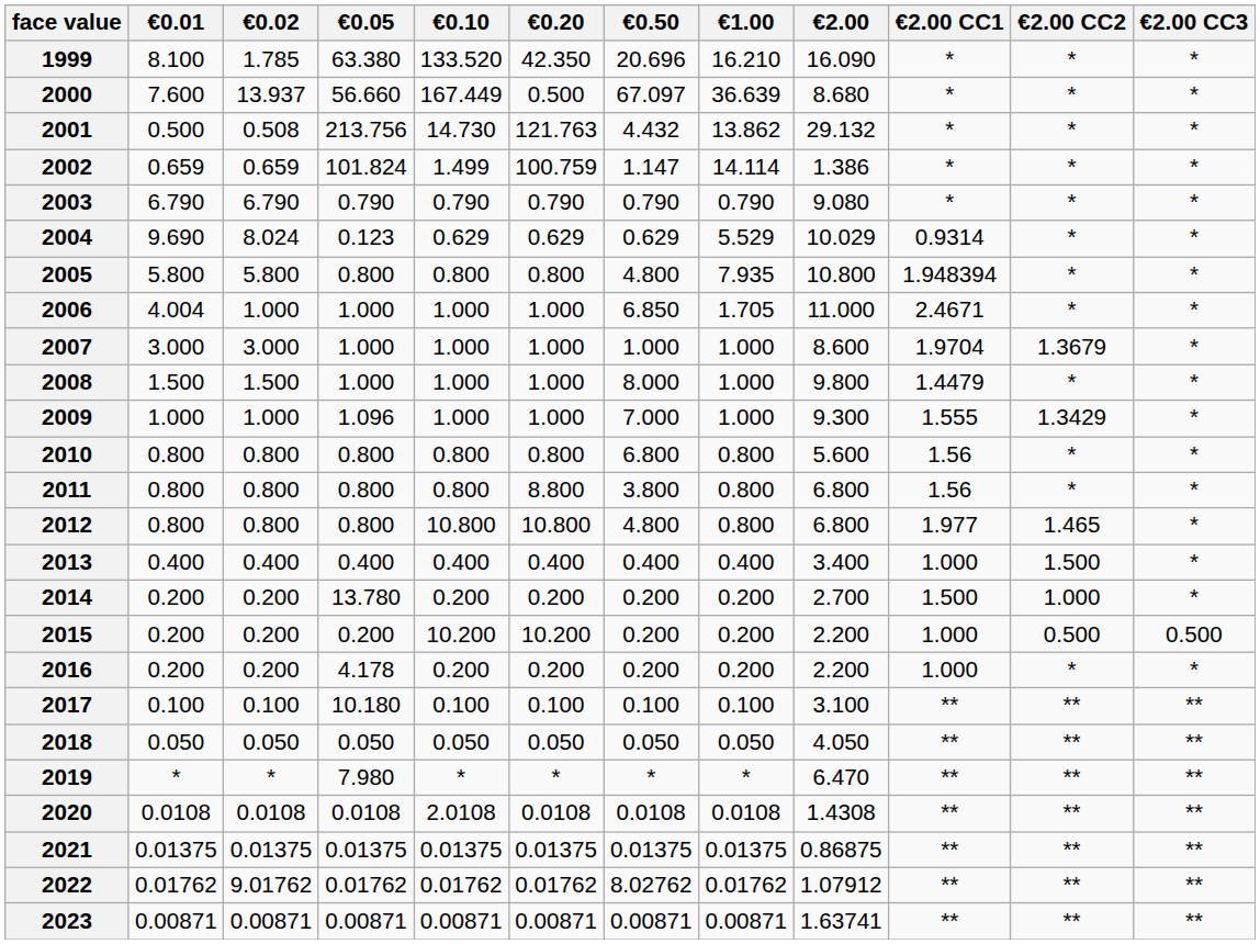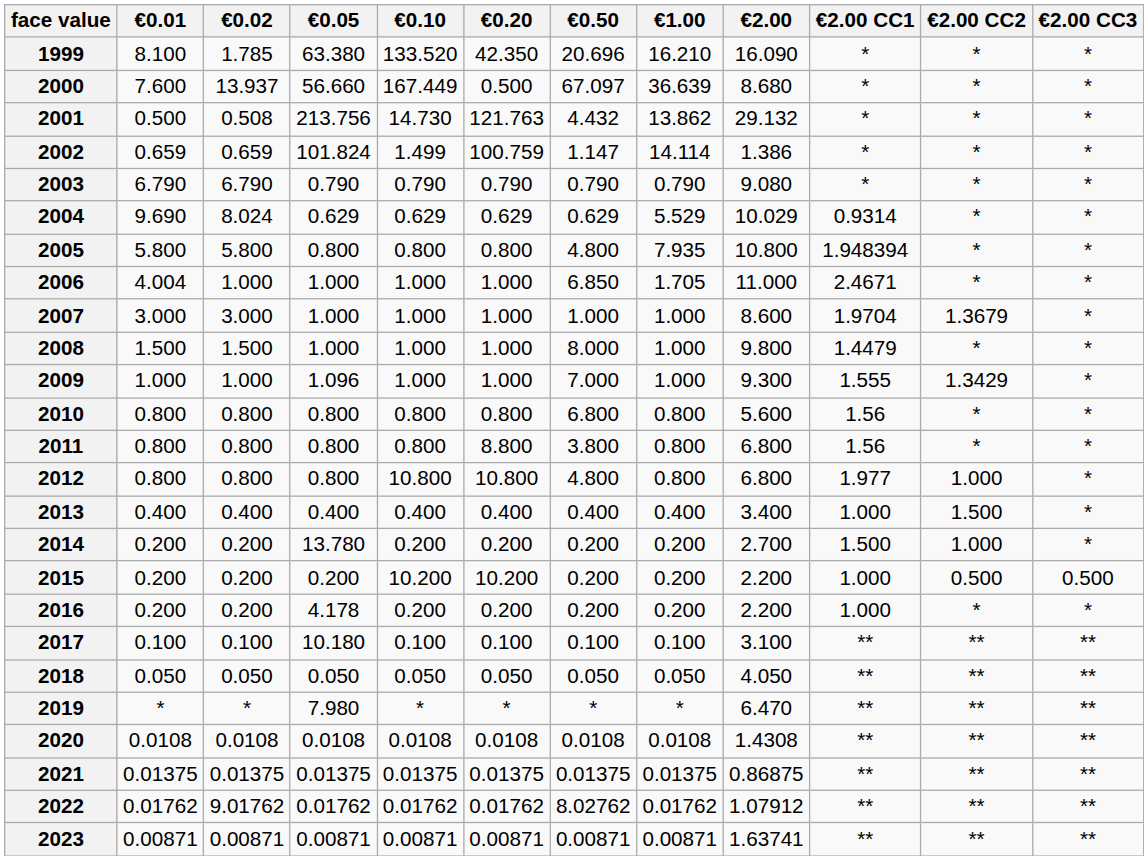 <table class="wikitable" style="width: 100%; text-align: center;">
 <tr>
 <th>face value</th>
 <th>€0.01</th>
 <th>€0.02</th>
 <th>€0.05</th>
 <th>€0.10</th>
 <th>€0.20</th>
 <th>€0.50</th>
 <th>€1.00</th>
 <th>€2.00</th>
 <th>€2.00 CC1</th>
 <th>€2.00 CC2</th>
 <th>€2.00 CC3</th>
 </tr>
 <tr>
 <th>1999</th>
 <td>8.100</td>
 <td>1.785</td>
 <td>63.380</td>
 <td>133.520</td>
 <td>42.350</td>
 <td>20.696</td>
 <td>16.210</td>
 <td>16.090</td>
 <td>*</td>
 <td>*</td>
 <td>*</td>
 </tr>
 <tr>
 <th>2000</th>
 <td>7.600</td>
 <td>13.937</td>
 <td>56.660</td>
 <td>167.449</td>
 <td>0.500</td>
 <td>67.097</td>
 <td>36.639</td>
 <td>8.680</td>
 <td>*</td>
 <td>*</td>
 <td>*</td>
 </tr>
 <tr>
 <th>2001</th>
 <td>0.500</td>
 <td>0.508</td>
 <td>213.756</td>
 <td>14.730</td>
 <td>121.763</td>
 <td>4.432</td>
 <td>13.862</td>
 <td>29.132</td>
 <td>*</td>
 <td>*</td>
 <td>*</td>
 </tr>
 <tr>
 <th>2002</th>
 <td>0.659</td>
 <td>0.659</td>
 <td>101.824</td>
 <td>1.499</td>
 <td>100.759</td>
 <td>1.147</td>
 <td>14.114</td>
 <td>1.386</td>
 <td>*</td>
 <td>*</td>
 <td>*</td>
 </tr>
 <tr>
 <th>2003</th>
 <td>6.790</td>
 <td>6.790</td>
 <td>0.790</td>
 <td>0.790</td>
 <td>0.790</td>
 <td>0.790</td>
 <td>0.790</td>
 <td>9.080</td>
 <td>*</td>
 <td>*</td>
 <td>*</td>
 </tr>
 <tr>
 <th>2004</th>
 <td>9.690</td>
 <td>8.024</td>
-<td>0.123</td>
+<td>0.629</td>
 <td>0.629</td>
 <td>0.629</td>
 <td>0.629</td>
 <td>5.529</td>
 <td>10.029</td>
 <td>0.9314</td>
 <td>*</td>
 <td>*</td>
 </tr>
 <tr>
 <th>2005</th>
 <td>5.800</td>
 <td>5.800</td>
 <td>0.800</td>
 <td>0.800</td>
 <td>0.800</td>
 <td>4.800</td>
 <td>7.935</td>
 <td>10.800</td>
 <td>1.948394</td>
 <td>*</td>
 <td>*</td>
 </tr>
 <tr>
 <th>2006</th>
 <td>4.004</td>
 <td>1.000</td>
 <td>1.000</td>
 <td>1.000</td>
 <td>1.000</td>
 <td>6.850</td>
 <td>1.705</td>
 <td>11.000</td>
 <td>2.4671</td>
 <td>*</td>
 <td>*</td>
 </tr>
 <tr>
 <th>2007</th>
 <td>3.000</td>
 <td>3.000</td>
 <td>1.000</td>
 <td>1.000</td>
 <td>1.000</td>
 <td>1.000</td>
 <td>1.000</td>
 <td>8.600</td>
 <td>1.9704</td>
 <td>1.3679</td>
 <td>*</td>
 </tr>
 <tr>
 <th>2008</th>
 <td>1.500</td>
 <td>1.500</td>
 <td>1.000</td>
 <td>1.000</td>
 <td>1.000</td>
 <td>8.000</td>
 <td>1.000</td>
 <td>9.800</td>
 <td>1.4479</td>
 <td>*</td>
 <td>*</td>
 </tr>
 <tr>
 <th>2009</th>
 <td>1.000</td>
 <td>1.000</td>
 <td>1.096</td>
 <td>1.000</td>
 <td>1.000</td>
 <td>7.000</td>
 <td>1.000</td>
 <td>9.300</td>
 <td>1.555</td>
 <td>1.3429</td>
 <td>*</td>
 </tr>
 <tr>
 <th>2010</th>
 <td>0.800</td>
 <td>0.800</td>
 <td>0.800</td>
 <td>0.800</td>
 <td>0.800</td>
 <td>6.800</td>
 <td>0.800</td>
 <td>5.600</td>
 <td>1.56</td>
 <td>*</td>
 <td>*</td>
 </tr>
 <tr>
 <th>2011</th>
 <td>0.800</td>
 <td>0.800</td>
 <td>0.800</td>
 <td>0.800</td>
 <td>8.800</td>
 <td>3.800</td>
 <td>0.800</td>
 <td>6.800</td>
 <td>1.56</td>
 <td>*</td>
 <td>*</td>
 </tr>
 <tr>
 <th>2012</th>
 <td>0.800</td>
 <td>0.800</td>
 <td>0.800</td>
 <td>10.800</td>
 <td>10.800</td>
 <td>4.800</td>
 <td>0.800</td>
 <td>6.800</td>
 <td>1.977</td>
-<td>1.465</td>
+<td>1.000</td>
 <td>*</td>
 </tr>
 <tr>
 <th>2013</th>
 <td>0.400</td>
 <td>0.400</td>
 <td>0.400</td>
 <td>0.400</td>
 <td>0.400</td>
 <td>0.400</td>
 <td>0.400</td>
 <td>3.400</td>
 <td>1.000</td>
 <td>1.500</td>
 <td>*</td>
 </tr>
 <tr>
 <th>2014</th>
 <td>0.200</td>
 <td>0.200</td>
 <td>13.780</td>
 <td>0.200</td>
 <td>0.200</td>
 <td>0.200</td>
 <td>0.200</td>
 <td>2.700</td>
 <td>1.500</td>
 <td>1.000</td>
 <td>*</td>
 </tr>
 <tr>
 <th>2015</th>
 <td>0.200</td>
 <td>0.200</td>
 <td>0.200</td>
 <td>10.200</td>
 <td>10.200</td>
 <td>0.200</td>
 <td>0.200</td>
 <td>2.200</td>
 <td>1.000</td>
 <td>0.500</td>
 <td>0.500</td>
 </tr>
 <tr>
 <th>2016</th>
 <td>0.200</td>
 <td>0.200</td>
 <td>4.178</td>
 <td>0.200</td>
 <td>0.200</td>
 <td>0.200</td>
 <td>0.200</td>
 <td>2.200</td>
 <td>1.000</td>
 <td>*</td>
 <td>*</td>
 </tr>
 <tr>
 <th>2017</th>
 <td>0.100</td>
 <td>0.100</td>
 <td>10.180</td>
 <td>0.100</td>
 <td>0.100</td>
 <td>0.100</td>
 <td>0.100</td>
 <td>3.100</td>
 <td>**</td>
 <td>**</td>
 <td>**</td>
 </tr>
 <tr>
 <th>2018</th>
 <td>0.050</td>
 <td>0.050</td>
 <td>0.050</td>
 <td>0.050</td>
 <td>0.050</td>
 <td>0.050</td>
 <td>0.050</td>
 <td>4.050</td>
 <td>**</td>
 <td>**</td>
 <td>**</td>
 </tr>
 <tr>
 <th>2019</th>
 <td>*</td>
 <td>*</td>
 <td>7.980</td>
 <td>*</td>
 <td>*</td>
 <td>*</td>
 <td>*</td>
 <td>6.470</td>
 <td>**</td>
 <td>**</td>
 <td>**</td>
 </tr>
 <tr>
 <th>2020</th>
 <td>0.0108</td>
 <td>0.0108</td>
 <td>0.0108</td>
-<td>2.0108</td>
+<td>0.0108</td>
 <td>0.0108</td>
 <td>0.0108</td>
 <td>0.0108</td>
 <td>1.4308</td>
 <td>**</td>
 <td>**</td>
 <td>**</td>
 </tr>
 <tr>
 <th>2021</th>
 <td>0.01375</td>
 <td>0.01375</td>
 <td>0.01375</td>
 <td>0.01375</td>
 <td>0.01375</td>
 <td>0.01375</td>
 <td>0.01375</td>
 <td>0.86875</td>
 <td>**</td>
 <td>**</td>
 <td>**</td>
 </tr>
 <tr>
 <th>2022</th>
 <td>0.01762</td>
 <td>9.01762</td>
 <td>0.01762</td>
 <td>0.01762</td>
 <td>0.01762</td>
 <td>8.02762</td>
 <td>0.01762</td>
 <td>1.07912</td>
 <td>**</td>
 <td>**</td>
 <td>**</td>
 </tr>
 <tr>
 <th>2023</th>
 <td>0.00871</td>
 <td>0.00871</td>
 <td>0.00871</td>
 <td>0.00871</td>
 <td>0.00871</td>
 <td>0.00871</td>
 <td>0.00871</td>
 <td>1.63741</td>
 <td>**</td>
 <td>**</td>
 <td>**</td>
 </tr>
 </table>
